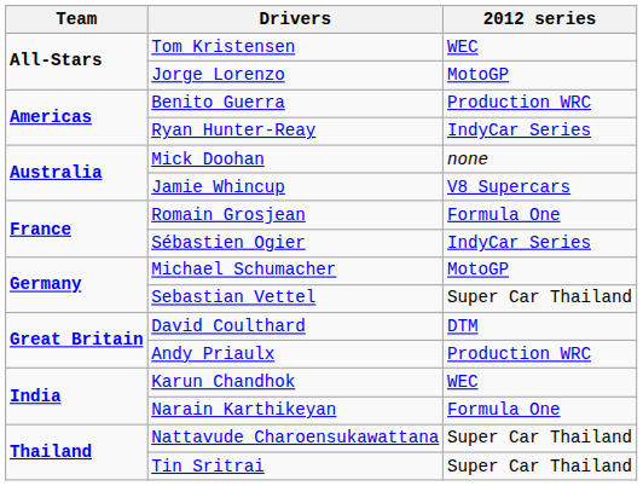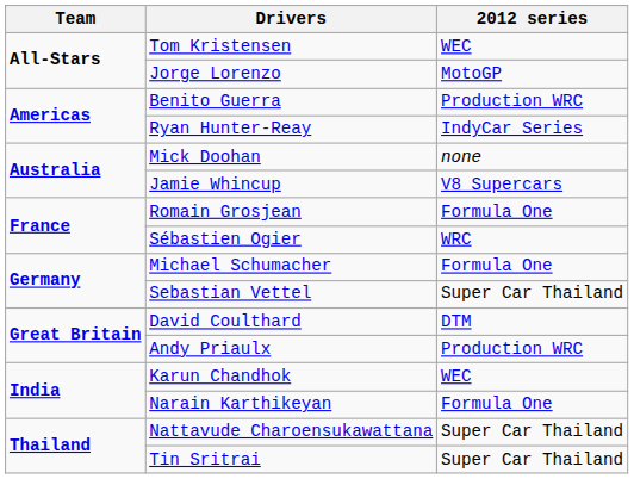 <table class="wikitable">
 <tr>
 <th>Team</th>
 <th>Drivers</th>
 <th>2012 series</th>
 </tr>
 <tr>
 <td rowspan=2><strong>All-Stars</strong></td>
 <td> <a href='#'>Tom Kristensen</a></td>
 <td><a href='#'>WEC</a></td>
 </tr>
 <tr>
 <td> <a href='#'>Jorge Lorenzo</a></td>
 <td><a href='#'>MotoGP</a></td>
 </tr>
 <tr>
 <td rowspan=2><strong><a href='#'>Americas</a></strong></td>
 <td> <a href='#'>Benito Guerra</a></td>
 <td><a href='#'>Production WRC</a></td>
 </tr>
 <tr>
 <td> <a href='#'>Ryan Hunter-Reay</a></td>
 <td><a href='#'>IndyCar Series</a></td>
 </tr>
 <tr>
 <td rowspan=2><strong><a href='#'>Australia</a></strong></td>
 <td> <a href='#'>Mick Doohan</a></td>
 <td><em>none</em></td>
 </tr>
 <tr>
 <td> <a href='#'>Jamie Whincup</a></td>
 <td><a href='#'>V8 Supercars</a></td>
 </tr>
 <tr>
 <td rowspan=2><strong><a href='#'>France</a></strong></td>
 <td> <a href='#'>Romain Grosjean</a></td>
 <td><a href='#'>Formula One</a></td>
 </tr>
 <tr>
 <td> <a href='#'>Sébastien Ogier</a></td>
-<td><a href='#'>IndyCar Series</a></td>
+<td><a href='#'>WRC</a></td>
 </tr>
 <tr>
 <td rowspan=2><strong><a href='#'>Germany</a></strong></td>
 <td> <a href='#'>Michael Schumacher</a></td>
-<td><a href='#'>MotoGP</a></td>
+<td><a href='#'>Formula One</a></td>
 </tr>
 <tr>
 <td> <a href='#'>Sebastian Vettel</a></td>
 <td>Super Car Thailand</td>
 </tr>
 <tr>
 <td rowspan=2><strong><a href='#'>Great Britain</a></strong></td>
 <td> <a href='#'>David Coulthard</a></td>
 <td><a href='#'>DTM</a></td>
 </tr>
 <tr>
 <td> <a href='#'>Andy Priaulx</a></td>
 <td><a href='#'>Production WRC</a></td>
 </tr>
 <tr>
 <td rowspan=2><strong><a href='#'>India</a></strong></td>
 <td> <a href='#'>Karun Chandhok</a></td>
 <td><a href='#'>WEC</a></td>
 </tr>
 <tr>
 <td> <a href='#'>Narain Karthikeyan</a></td>
 <td><a href='#'>Formula One</a></td>
 </tr>
 <tr>
 <td rowspan=2><strong><a href='#'>Thailand</a></strong></td>
 <td> <a href='#'>Nattavude Charoensukawattana</a></td>
 <td>Super Car Thailand</td>
 </tr>
 <tr>
 <td> <a href='#'>Tin Sritrai</a></td>
 <td>Super Car Thailand</td>
 </tr>
 </table>
